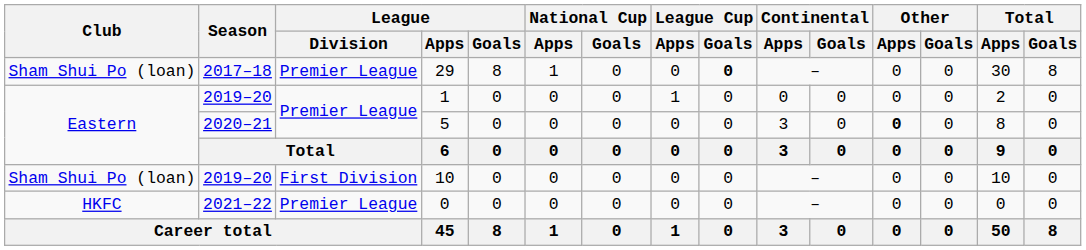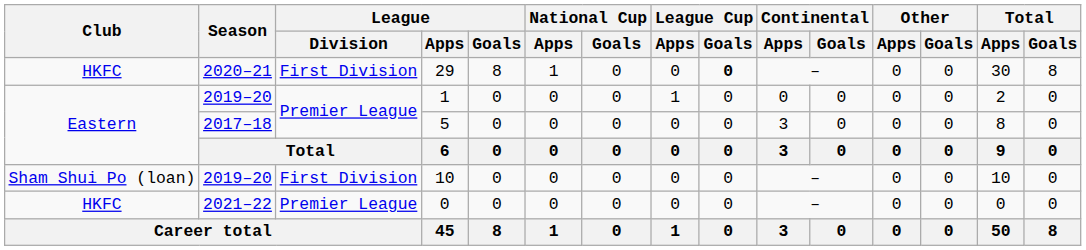 <table class="wikitable" style="text-align: center">
 <tr>
 <th rowspan="2">Club</th>
 <th rowspan="2">Season</th>
 <th colspan="3">League</th>
 <th colspan="2">National Cup</th>
 <th colspan="2">League Cup</th>
 <th colspan="2">Continental</th>
 <th colspan="2">Other</th>
 <th colspan="2">Total</th>
 </tr>
 <tr>
 <th>Division</th>
 <th>Apps</th>
 <th>Goals</th>
 <th>Apps</th>
 <th>Goals</th>
 <th>Apps</th>
 <th>Goals</th>
 <th>Apps</th>
 <th>Goals</th>
 <th>Apps</th>
 <th>Goals</th>
 <th>Apps</th>
 <th>Goals</th>
 </tr>
 <tr>
-<td><a href='#'>Sham Shui Po</a> (loan)</td>
-<td><a href='#'>2017–18</a></td>
-<td><a href='#'>Premier League</a></td>
+<td><a href='#'>HKFC</a></td>
+<td><a href='#'>2020–21</a></td>
+<td><a href='#'>First Division</a></td>
 <td>29</td>
 <td>8</td>
 <td>1</td>
 <td>0</td>
 <td>0</td>
 <td><strong>0</strong></td>
 <td colspan="2">–</td>
 <td>0</td>
 <td>0</td>
 <td>30</td>
 <td>8</td>
 </tr>
 <tr>
 <td rowspan="3"><a href='#'>Eastern</a></td>
 <td><a href='#'>2019–20</a></td>
 <td rowspan="2"><a href='#'>Premier League</a></td>
 <td>1</td>
 <td>0</td>
 <td>0</td>
 <td>0</td>
 <td>1</td>
 <td>0</td>
 <td>0</td>
 <td>0</td>
 <td>0</td>
 <td>0</td>
 <td>2</td>
 <td>0</td>
 </tr>
 <tr>
-<td><a href='#'>2020–21</a></td>
+<td><a href='#'>2017–18</a></td>
 <td>5</td>
 <td>0</td>
 <td>0</td>
 <td>0</td>
 <td>0</td>
 <td>0</td>
 <td>3</td>
 <td>0</td>
-<td><strong>0</strong></td>
+<td>0</td>
 <td>0</td>
 <td>8</td>
 <td>0</td>
 </tr>
 <tr>
 <th colspan=2>Total</th>
 <th>6</th>
 <th>0</th>
 <th>0</th>
 <th>0</th>
 <th>0</th>
 <th>0</th>
 <th>3</th>
 <th>0</th>
 <th>0</th>
 <th>0</th>
 <th>9</th>
 <th>0</th>
 </tr>
 <tr>
 <td><a href='#'>Sham Shui Po</a> (loan)</td>
 <td><a href='#'>2019–20</a></td>
 <td><a href='#'>First Division</a></td>
 <td>10</td>
 <td>0</td>
 <td>0</td>
 <td>0</td>
 <td>0</td>
 <td>0</td>
 <td colspan="2">–</td>
 <td>0</td>
 <td>0</td>
 <td>10</td>
 <td>0</td>
 </tr>
 <tr>
 <td><a href='#'>HKFC</a></td>
 <td><a href='#'>2021–22</a></td>
 <td><a href='#'>Premier League</a></td>
 <td>0</td>
 <td>0</td>
 <td>0</td>
 <td>0</td>
 <td>0</td>
 <td>0</td>
 <td colspan="2">–</td>
 <td>0</td>
 <td>0</td>
 <td>0</td>
 <td>0</td>
 </tr>
 <tr>
 <th colspan=3>Career total</th>
 <th>45</th>
 <th>8</th>
 <th>1</th>
 <th>0</th>
 <th>1</th>
 <th>0</th>
 <th>3</th>
 <th>0</th>
 <th>0</th>
 <th>0</th>
 <th>50</th>
 <th>8</th>
 </tr>
 </table>
